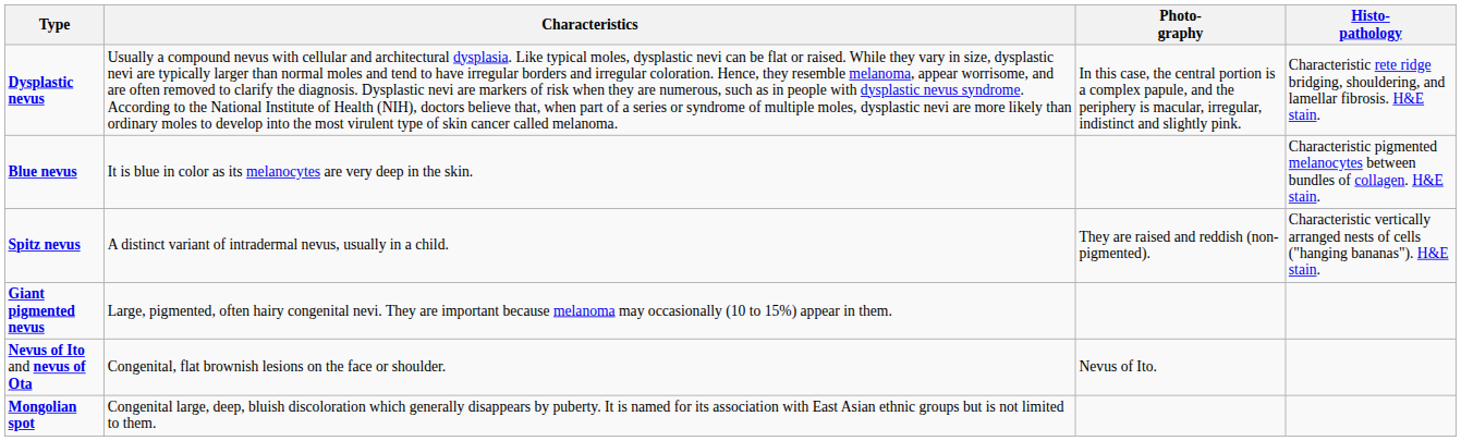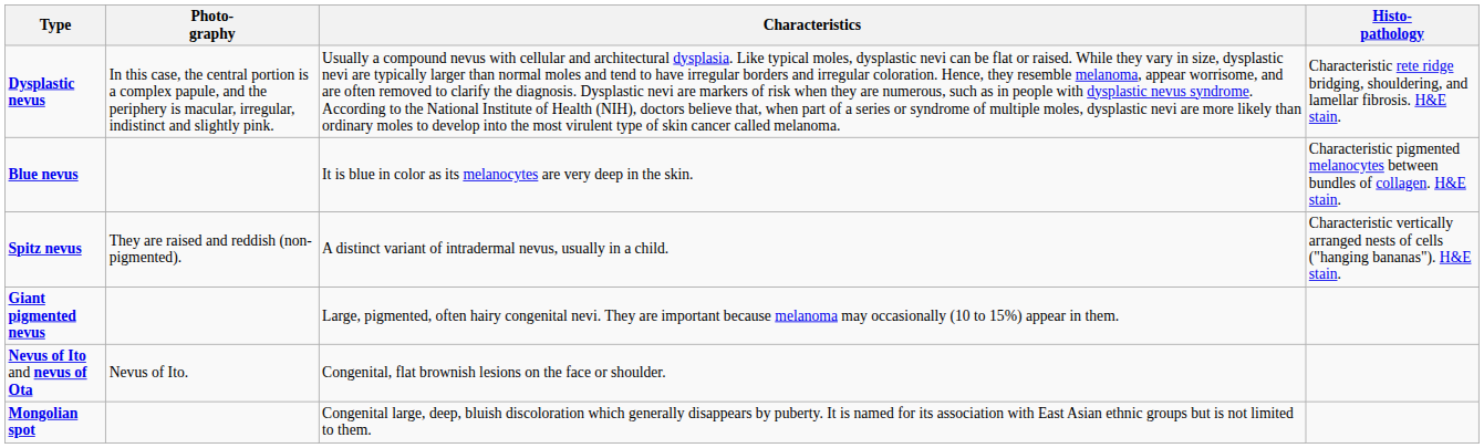 <table class="wikitable">
 <tr>
 <th>Type</th>
+<th>Photo-<br>graphy</th>
 <th>Characteristics</th>
-<th>Photo-<br>graphy</th>
 <th><a href='#'>Histo-<br>pathology</a></th>
 </tr>
 <tr>
 <td><strong><a href='#'>Dysplastic nevus</a></strong></td>
+<td><br>In this case, the central portion is a complex papule, and the periphery is macular, irregular, indistinct and slightly pink.</td>
 <td>Usually a compound nevus with cellular and architectural <a href='#'>dysplasia</a>. Like typical moles, dysplastic nevi can be flat or raised. While they vary in size, dysplastic nevi are typically larger than normal moles and tend to have irregular borders and irregular coloration. Hence, they resemble <a href='#'>melanoma</a>, appear worrisome, and are often removed to clarify the diagnosis. Dysplastic nevi are markers of risk when they are numerous, such as in people with <a href='#'>dysplastic nevus syndrome</a>. According to the National Institute of Health (NIH), doctors believe that, when part of a series or syndrome of multiple moles, dysplastic nevi are more likely than ordinary moles to develop into the most virulent type of skin cancer called melanoma.</td>
-<td><br>In this case, the central portion is a complex papule, and the periphery is macular, irregular, indistinct and slightly pink.</td>
 <td> Characteristic <a href='#'>rete ridge</a> bridging, shouldering, and lamellar fibrosis. <a href='#'>H&E stain</a>.</td>
 </tr>
 <tr>
 <td><strong><a href='#'>Blue nevus</a></strong></td>
+<td></td>
 <td>It is blue in color as its <a href='#'>melanocytes</a> are very deep in the skin.</td>
-<td></td>
 <td> Characteristic pigmented <a href='#'>melanocytes</a> between bundles of <a href='#'>collagen</a>. <a href='#'>H&E stain</a>.</td>
 </tr>
 <tr>
 <td><strong><a href='#'>Spitz nevus</a></strong></td>
+<td> They are raised and reddish (non-pigmented).</td>
 <td>A distinct variant of intradermal nevus, usually in a child.</td>
-<td> They are raised and reddish (non-pigmented).</td>
 <td> Characteristic vertically arranged nests of cells ("hanging bananas"). <a href='#'>H&E stain</a>.</td>
 </tr>
 <tr>
 <td><strong><a href='#'>Giant pigmented nevus</a></strong></td>
+<td></td>
 <td>Large, pigmented, often hairy congenital nevi. They are important because <a href='#'>melanoma</a> may occasionally (10 to 15%) appear in them.</td>
-<td></td>
 <td></td>
 </tr>
 <tr>
 <td><strong><a href='#'>Nevus of Ito</a></strong> and <strong><a href='#'>nevus of Ota</a></strong></td>
+<td> Nevus of Ito.</td>
 <td>Congenital, flat brownish lesions on the face or shoulder.</td>
-<td> Nevus of Ito.</td>
 <td></td>
 </tr>
 <tr>
 <td><strong><a href='#'>Mongolian spot</a></strong></td>
+<td></td>
 <td>Congenital large, deep, bluish discoloration which generally disappears by puberty. It is named for its association with East Asian ethnic groups but is not limited to them.</td>
-<td></td>
 <td></td>
 </tr>
 </table>
